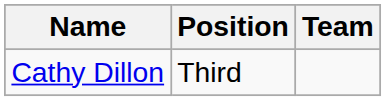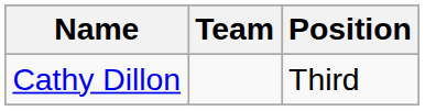 <table class="wikitable">
 <tr>
 <th><strong>Name</strong></th>
+<th><strong>Team</strong></th>
 <th><strong>Position</strong></th>
-<th><strong>Team</strong></th>
 </tr>
 <tr>
 <td><a href='#'>Cathy Dillon</a></td>
+<td></td>
 <td>Third</td>
-<td></td>
 </tr>
 </table>
